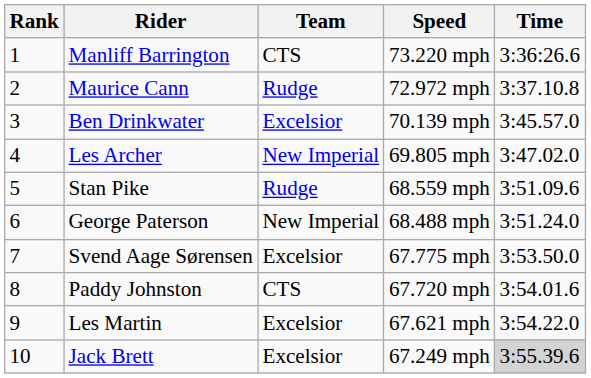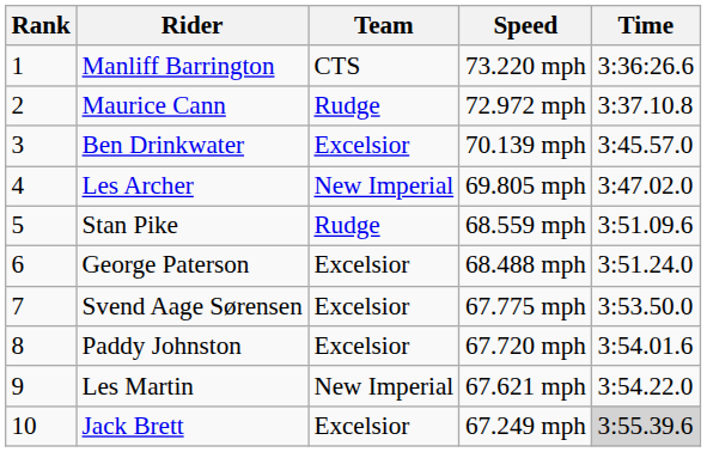 <table class="wikitable">
 <tr style="background:#efefef;">
 <th>Rank</th>
 <th>Rider</th>
 <th>Team</th>
 <th>Speed</th>
 <th>Time</th>
 </tr>
 <tr>
 <td>1</td>
 <td> <a href='#'>Manliff Barrington</a></td>
 <td>CTS</td>
 <td>73.220 mph</td>
 <td>3:36:26.6</td>
 </tr>
 <tr>
 <td>2</td>
 <td> <a href='#'>Maurice Cann</a></td>
 <td><a href='#'>Rudge</a></td>
 <td>72.972 mph</td>
 <td>3:37.10.8</td>
 </tr>
 <tr>
 <td>3</td>
 <td> <a href='#'>Ben Drinkwater</a></td>
 <td><a href='#'>Excelsior</a></td>
 <td>70.139 mph</td>
 <td>3:45.57.0</td>
 </tr>
 <tr>
 <td>4</td>
 <td> <a href='#'>Les Archer</a></td>
 <td><a href='#'>New Imperial</a></td>
 <td>69.805 mph</td>
 <td>3:47.02.0</td>
 </tr>
 <tr>
 <td>5</td>
 <td> Stan Pike</td>
 <td><a href='#'>Rudge</a></td>
 <td>68.559 mph</td>
 <td>3:51.09.6</td>
 </tr>
 <tr>
 <td>6</td>
 <td> George Paterson</td>
-<td>New Imperial</td>
+<td>Excelsior</td>
 <td>68.488 mph</td>
 <td>3:51.24.0</td>
 </tr>
 <tr>
 <td>7</td>
 <td> Svend Aage Sørensen</td>
 <td>Excelsior</td>
 <td>67.775 mph</td>
 <td>3:53.50.0</td>
 </tr>
 <tr>
 <td>8</td>
 <td> Paddy Johnston</td>
-<td>CTS</td>
+<td>Excelsior</td>
 <td>67.720 mph</td>
 <td>3:54.01.6</td>
 </tr>
 <tr>
 <td>9</td>
 <td> Les Martin</td>
-<td>Excelsior</td>
+<td>New Imperial</td>
 <td>67.621 mph</td>
 <td>3:54.22.0</td>
 </tr>
 <tr>
 <td>10</td>
 <td> <a href='#'>Jack Brett</a></td>
 <td>Excelsior</td>
 <td>67.249 mph</td>
 <td style="background: lightgrey;">3:55.39.6</td>
 </tr>
 </table>
